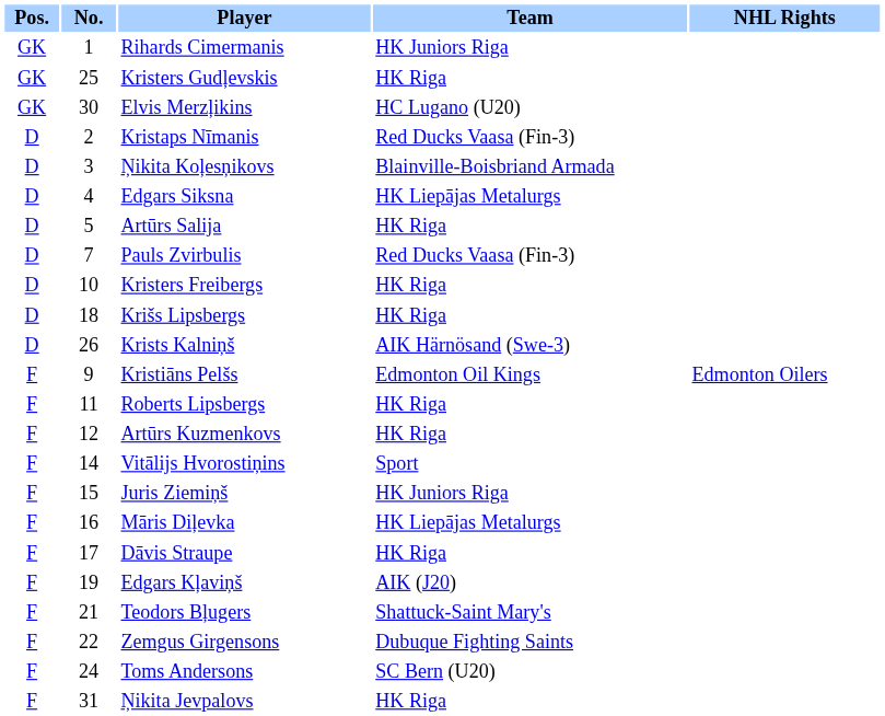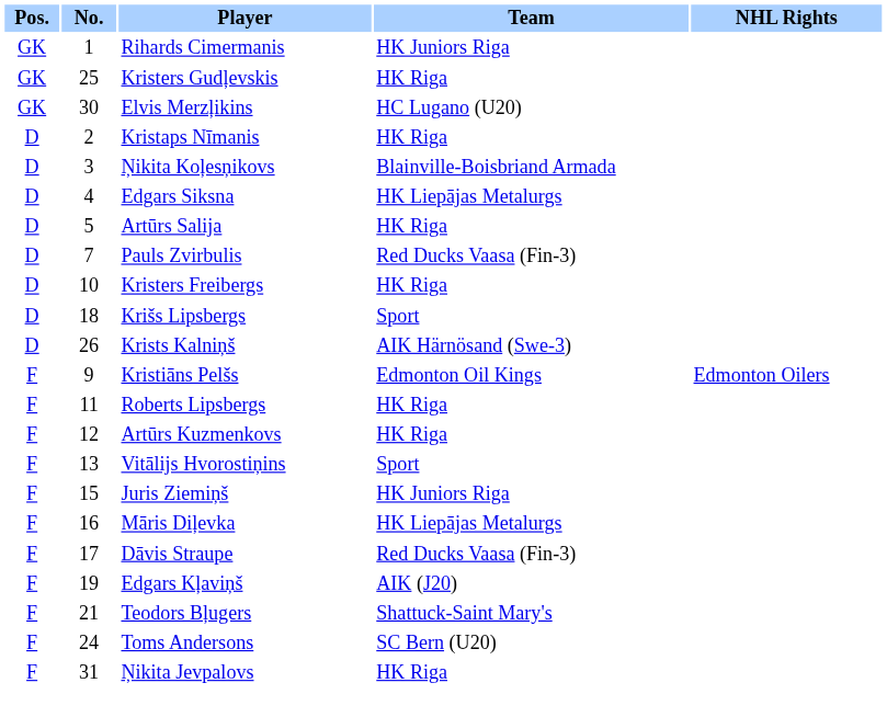 <table border="0" cellspacing="2" cellpadding="2">
 <tr bgcolor=AAD0FF>
 <th width=40>Pos.</th>
 <th width=40>No.</th>
 <th width=200>Player</th>
 <th width=250>Team</th>
 <th width=150>NHL Rights</th>
 </tr>
 <tr>
 <td style="text-align:center;"><a href='#'>GK</a></td>
 <td style="text-align:center;">1</td>
 <td><a href='#'>Rihards Cimermanis</a></td>
 <td> <a href='#'>HK Juniors Riga</a></td>
 <td></td>
 </tr>
 <tr>
 <td style="text-align:center;"><a href='#'>GK</a></td>
 <td style="text-align:center;">25</td>
 <td><a href='#'>Kristers Gudļevskis</a></td>
 <td> <a href='#'>HK Riga</a></td>
 <td></td>
 </tr>
 <tr>
 <td style="text-align:center;"><a href='#'>GK</a></td>
 <td style="text-align:center;">30</td>
 <td><a href='#'>Elvis Merzļikins</a></td>
 <td> <a href='#'>HC Lugano</a> (U20)</td>
 <td></td>
 </tr>
 <tr>
 <td style="text-align:center;"><a href='#'>D</a></td>
 <td style="text-align:center;">2</td>
 <td><a href='#'>Kristaps Nīmanis</a></td>
-<td> <a href='#'>Red Ducks Vaasa</a> (Fin-3)</td>
+<td> <a href='#'>HK Riga</a></td>
 <td></td>
 </tr>
 <tr>
 <td style="text-align:center;"><a href='#'>D</a></td>
 <td style="text-align:center;">3</td>
 <td><a href='#'>Ņikita Koļesņikovs</a></td>
 <td> <a href='#'>Blainville-Boisbriand Armada</a></td>
 <td></td>
 </tr>
 <tr>
 <td style="text-align:center;"><a href='#'>D</a></td>
 <td style="text-align:center;">4</td>
 <td><a href='#'>Edgars Siksna</a></td>
 <td> <a href='#'>HK Liepājas Metalurgs</a></td>
 <td></td>
 </tr>
 <tr>
 <td style="text-align:center;"><a href='#'>D</a></td>
 <td style="text-align:center;">5</td>
 <td><a href='#'>Artūrs Salija</a></td>
 <td> <a href='#'>HK Riga</a></td>
 <td></td>
 </tr>
 <tr>
 <td style="text-align:center;"><a href='#'>D</a></td>
 <td style="text-align:center;">7</td>
 <td><a href='#'>Pauls Zvirbulis</a></td>
 <td> <a href='#'>Red Ducks Vaasa</a> (Fin-3)</td>
 <td></td>
 </tr>
 <tr>
 <td style="text-align:center;"><a href='#'>D</a></td>
 <td style="text-align:center;">10</td>
 <td><a href='#'>Kristers Freibergs</a></td>
 <td> <a href='#'>HK Riga</a></td>
 <td></td>
 </tr>
 <tr>
 <td style="text-align:center;"><a href='#'>D</a></td>
 <td style="text-align:center;">18</td>
 <td><a href='#'>Krišs Lipsbergs</a></td>
-<td> <a href='#'>HK Riga</a></td>
+<td> <a href='#'>Sport</a></td>
 <td></td>
 </tr>
 <tr>
 <td style="text-align:center;"><a href='#'>D</a></td>
 <td style="text-align:center;">26</td>
 <td><a href='#'>Krists Kalniņš</a></td>
 <td> <a href='#'>AIK Härnösand</a> (<a href='#'>Swe-3</a>)</td>
 <td></td>
 </tr>
 <tr>
 <td style="text-align:center;"><a href='#'>F</a></td>
 <td style="text-align:center;">9</td>
 <td><a href='#'>Kristiāns Pelšs</a></td>
 <td> <a href='#'>Edmonton Oil Kings</a></td>
 <td><a href='#'>Edmonton Oilers</a></td>
 </tr>
 <tr>
 <td style="text-align:center;"><a href='#'>F</a></td>
 <td style="text-align:center;">11</td>
 <td><a href='#'>Roberts Lipsbergs</a></td>
 <td> <a href='#'>HK Riga</a></td>
 <td></td>
 </tr>
 <tr>
 <td style="text-align:center;"><a href='#'>F</a></td>
 <td style="text-align:center;">12</td>
 <td><a href='#'>Artūrs Kuzmenkovs</a></td>
 <td> <a href='#'>HK Riga</a></td>
 <td></td>
 </tr>
 <tr>
 <td style="text-align:center;"><a href='#'>F</a></td>
-<td style="text-align:center;">14</td>
+<td style="text-align:center;">13</td>
 <td><a href='#'>Vitālijs Hvorostiņins</a></td>
 <td> <a href='#'>Sport</a></td>
 <td></td>
 </tr>
 <tr>
 <td style="text-align:center;"><a href='#'>F</a></td>
 <td style="text-align:center;">15</td>
 <td><a href='#'>Juris Ziemiņš</a></td>
 <td> <a href='#'>HK Juniors Riga</a></td>
 <td></td>
 </tr>
 <tr>
 <td style="text-align:center;"><a href='#'>F</a></td>
 <td style="text-align:center;">16</td>
 <td><a href='#'>Māris Diļevka</a></td>
 <td> <a href='#'>HK Liepājas Metalurgs</a></td>
 <td></td>
 </tr>
 <tr>
 <td style="text-align:center;"><a href='#'>F</a></td>
 <td style="text-align:center;">17</td>
 <td><a href='#'>Dāvis Straupe</a></td>
-<td> <a href='#'>HK Riga</a></td>
+<td> <a href='#'>Red Ducks Vaasa</a> (Fin-3)</td>
 <td></td>
 </tr>
 <tr>
 <td style="text-align:center;"><a href='#'>F</a></td>
 <td style="text-align:center;">19</td>
 <td><a href='#'>Edgars Kļaviņš</a></td>
 <td> <a href='#'>AIK</a> (<a href='#'>J20</a>)</td>
 <td></td>
 </tr>
 <tr>
 <td style="text-align:center;"><a href='#'>F</a></td>
 <td style="text-align:center;">21</td>
 <td><a href='#'>Teodors Bļugers</a></td>
 <td> <a href='#'>Shattuck-Saint Mary's</a></td>
 <td></td>
 </tr>
 <tr>
 <td style="text-align:center;"><a href='#'>F</a></td>
-<td style="text-align:center;">22</td>
-<td><a href='#'>Zemgus Girgensons</a></td>
-<td> <a href='#'>Dubuque Fighting Saints</a></td>
-<td></td>
-<td></td>
-</tr>
-<tr>
-<td style="text-align:center;"><a href='#'>F</a></td>
 <td style="text-align:center;">24</td>
 <td><a href='#'>Toms Andersons</a></td>
 <td> <a href='#'>SC Bern</a> (U20)</td>
 <td></td>
 </tr>
 <tr>
 <td style="text-align:center;"><a href='#'>F</a></td>
 <td style="text-align:center;">31</td>
 <td><a href='#'>Ņikita Jevpalovs</a></td>
 <td> <a href='#'>HK Riga</a></td>
 <td></td>
 </tr>
 </table>
